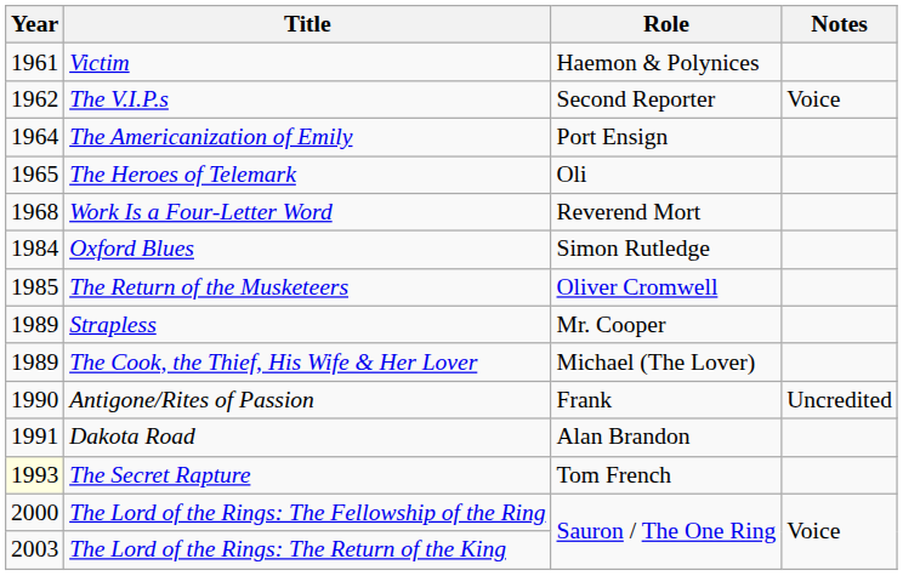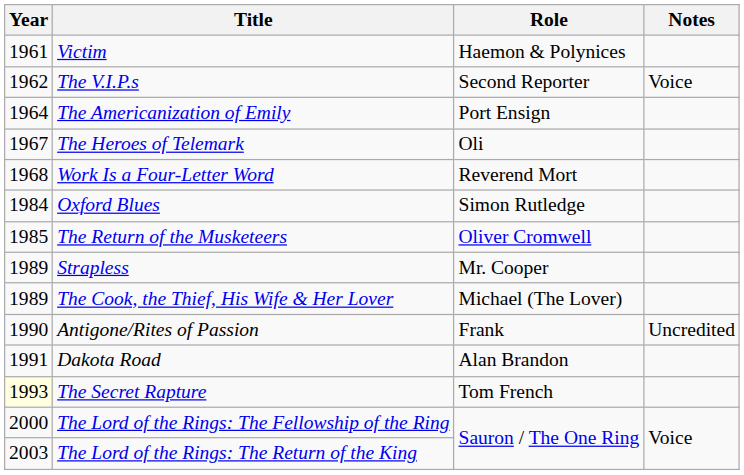 <table class="wikitable">
 <tr>
 <th>Year</th>
 <th>Title</th>
 <th>Role</th>
 <th>Notes</th>
 </tr>
 <tr>
 <td>1961</td>
 <td><em><a href='#'>Victim</a></em></td>
 <td>Haemon & Polynices</td>
 <td></td>
 </tr>
 <tr>
 <td>1962</td>
 <td><em><a href='#'>The V.I.P.s</a></em></td>
 <td>Second Reporter</td>
 <td>Voice</td>
 </tr>
 <tr>
 <td>1964</td>
 <td><em><a href='#'>The Americanization of Emily</a></em></td>
 <td>Port Ensign</td>
 <td></td>
 </tr>
 <tr>
-<td>1965</td>
+<td>1967</td>
 <td><em><a href='#'>The Heroes of Telemark</a></em></td>
 <td>Oli</td>
 <td></td>
 </tr>
 <tr>
 <td>1968</td>
 <td><em><a href='#'>Work Is a Four-Letter Word</a></em></td>
 <td>Reverend Mort</td>
 <td></td>
 </tr>
 <tr>
 <td>1984</td>
 <td><em><a href='#'>Oxford Blues</a></em></td>
 <td>Simon Rutledge</td>
 <td></td>
 </tr>
 <tr>
 <td>1985</td>
 <td><em><a href='#'>The Return of the Musketeers</a></em></td>
 <td><a href='#'>Oliver Cromwell</a></td>
 <td></td>
 </tr>
 <tr>
 <td>1989</td>
 <td><em><a href='#'>Strapless</a></em></td>
 <td>Mr. Cooper</td>
 <td></td>
 </tr>
 <tr>
 <td>1989</td>
 <td><em><a href='#'>The Cook, the Thief, His Wife & Her Lover</a></em></td>
 <td>Michael (The Lover)</td>
 <td></td>
 </tr>
 <tr>
 <td>1990</td>
 <td><em>Antigone/Rites of Passion</em></td>
 <td>Frank</td>
 <td>Uncredited</td>
 </tr>
 <tr>
 <td>1991</td>
 <td><em>Dakota Road</em></td>
 <td>Alan Brandon</td>
 <td></td>
 </tr>
 <tr>
 <td style="background: lightyellow;">1993</td>
 <td><em><a href='#'>The Secret Rapture</a></em></td>
 <td>Tom French</td>
 <td></td>
 </tr>
 <tr>
 <td>2000</td>
 <td><em><a href='#'>The Lord of the Rings: The Fellowship of the Ring</a></em></td>
 <td rowspan="2"><a href='#'>Sauron</a> / <a href='#'>The One Ring</a></td>
 <td rowspan="2">Voice</td>
 </tr>
 <tr>
 <td>2003</td>
 <td><em><a href='#'>The Lord of the Rings: The Return of the King</a></em></td>
 </tr>
 </table>
